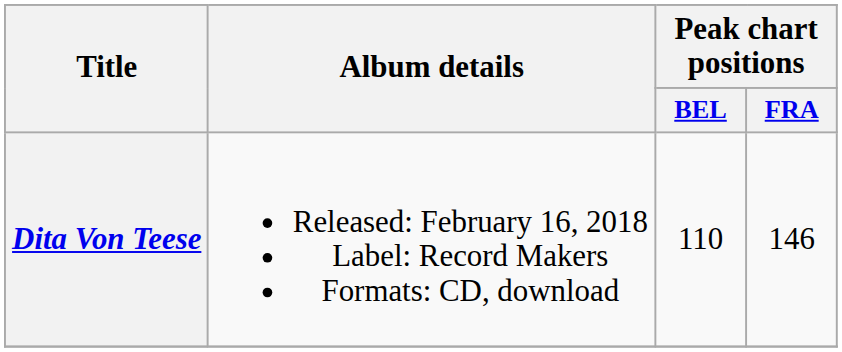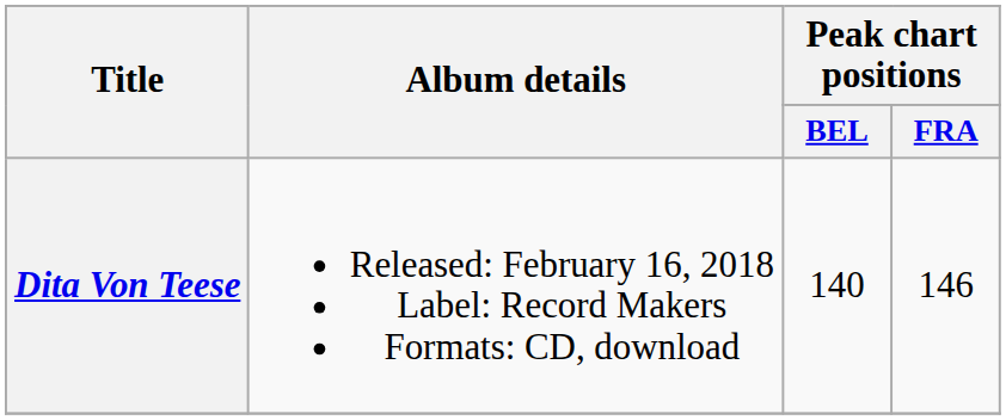 <table class="wikitable plainrowheaders" style="text-align:center;">
 <tr>
 <th scope="col" rowspan="2">Title</th>
 <th scope="col" rowspan="2">Album details</th>
 <th scope="col" colspan="3">Peak chart positions</th>
 </tr>
 <tr>
 <th scope="col" style="width:3em;font-size:85%;"><a href='#'>BEL</a><br></th>
 <th scope="col" style="width:3em;font-size:85%;"><a href='#'>FRA</a><br></th>
 </tr>
 <tr>
 <th scope="row"><em><a href='#'>Dita Von Teese</a></em></th>
 <td><br><ul><li>Released: February 16, 2018</li><li>Label: Record Makers</li><li>Formats: CD, download</li></ul></td>
-<td>110</td>
+<td>140</td>
 <td>146</td>
 </tr>
 <tr>
 </tr>
 </table>
